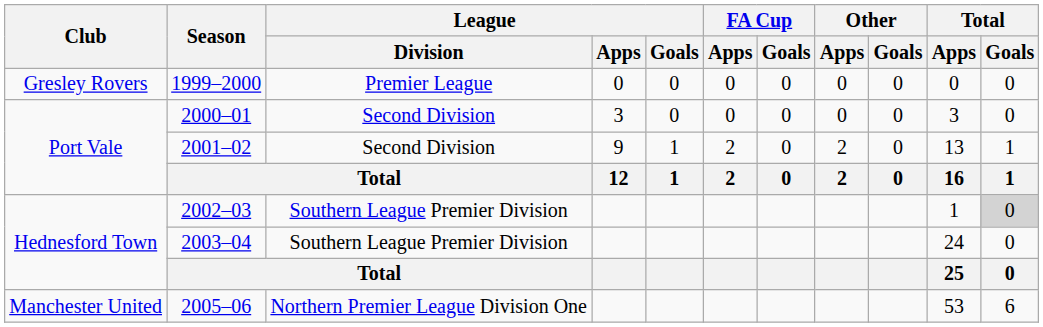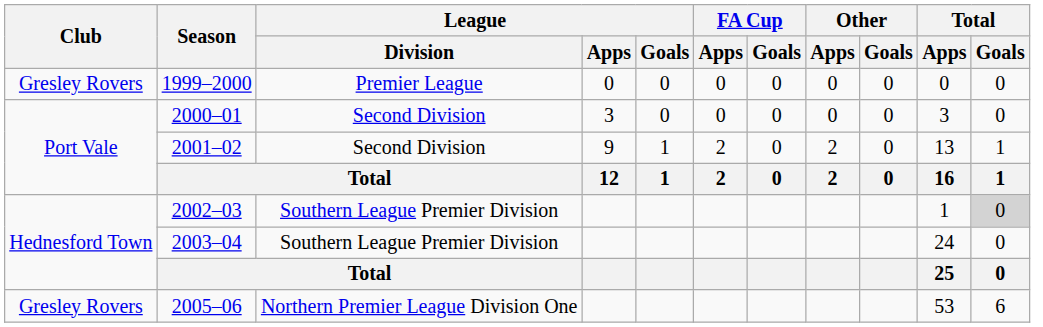 <table class="wikitable" style="text-align:center">
 <tr>
 <th rowspan="2">Club</th>
 <th rowspan="2">Season</th>
 <th colspan="3">League</th>
 <th colspan="2"><a href='#'>FA Cup</a></th>
 <th colspan="2">Other</th>
 <th colspan="2">Total</th>
 </tr>
 <tr>
 <th>Division</th>
 <th>Apps</th>
 <th>Goals</th>
 <th>Apps</th>
 <th>Goals</th>
 <th>Apps</th>
 <th>Goals</th>
 <th>Apps</th>
 <th>Goals</th>
 </tr>
 <tr>
 <td><a href='#'>Gresley Rovers</a></td>
 <td><a href='#'>1999–2000</a></td>
 <td><a href='#'>Premier League</a></td>
 <td>0</td>
 <td>0</td>
 <td>0</td>
 <td>0</td>
 <td>0</td>
 <td>0</td>
 <td>0</td>
 <td>0</td>
 </tr>
 <tr>
 <td rowspan="3"><a href='#'>Port Vale</a></td>
 <td><a href='#'>2000–01</a></td>
 <td><a href='#'>Second Division</a></td>
 <td>3</td>
 <td>0</td>
 <td>0</td>
 <td>0</td>
 <td>0</td>
 <td>0</td>
 <td>3</td>
 <td>0</td>
 </tr>
 <tr>
 <td><a href='#'>2001–02</a></td>
 <td>Second Division</td>
 <td>9</td>
 <td>1</td>
 <td>2</td>
 <td>0</td>
 <td>2</td>
 <td>0</td>
 <td>13</td>
 <td>1</td>
 </tr>
 <tr>
 <th colspan="2">Total</th>
 <th>12</th>
 <th>1</th>
 <th>2</th>
 <th>0</th>
 <th>2</th>
 <th>0</th>
 <th>16</th>
 <th>1</th>
 </tr>
 <tr>
 <td rowspan="3"><a href='#'>Hednesford Town</a></td>
 <td><a href='#'>2002–03</a></td>
 <td><a href='#'>Southern League</a> Premier Division</td>
 <td></td>
 <td></td>
 <td></td>
 <td></td>
 <td></td>
 <td></td>
 <td>1</td>
 <td style="background: lightgrey;">0</td>
 </tr>
 <tr>
 <td><a href='#'>2003–04</a></td>
 <td>Southern League Premier Division</td>
 <td></td>
 <td></td>
 <td></td>
 <td></td>
 <td></td>
 <td></td>
 <td>24</td>
 <td>0</td>
 </tr>
 <tr>
 <th colspan="2">Total</th>
 <th></th>
 <th></th>
 <th></th>
 <th></th>
 <th></th>
 <th></th>
 <th>25</th>
 <th>0</th>
 </tr>
 <tr>
-<td><a href='#'>Manchester United</a></td>
+<td><a href='#'>Gresley Rovers</a></td>
 <td><a href='#'>2005–06</a></td>
 <td><a href='#'>Northern Premier League</a> Division One</td>
 <td></td>
 <td></td>
 <td></td>
 <td></td>
 <td></td>
 <td></td>
 <td>53</td>
 <td>6</td>
 </tr>
 </table>
